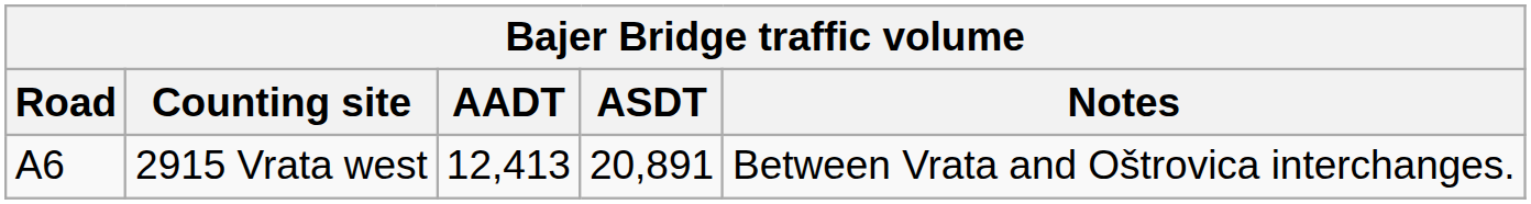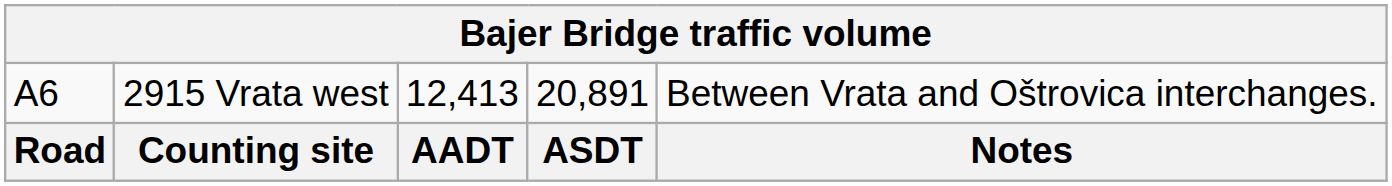 <table class="wikitable">
 <tr>
 <td colspan=5 style="background:#f2f2f2;" align=center style=margin-top:15><strong>Bajer Bridge traffic volume</strong></td>
+</tr>
+<tr>
+<td> A6</td>
+<td>2915 Vrata west</td>
+<td align=center>12,413</td>
+<td align=center>20,891</td>
+<td>Between Vrata and Oštrovica interchanges.</td>
 </tr>
 <tr>
 <td align=center style="background:#f2f2f2;"><strong>Road</strong></td>
 <td align=center style="background:#f2f2f2;"><strong>Counting site</strong></td>
 <td align=center style="background:#f2f2f2;"><strong>AADT</strong></td>
 <td align=center style="background:#f2f2f2;"><strong>ASDT</strong></td>
 <td align=center style="background:#f2f2f2;"><strong>Notes</strong></td>
 </tr>
-<tr>
-<td> A6</td>
-<td>2915 Vrata west</td>
-<td align=center>12,413</td>
-<td align=center>20,891</td>
-<td>Between Vrata and Oštrovica interchanges.</td>
-</tr>
 </table>
